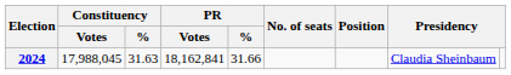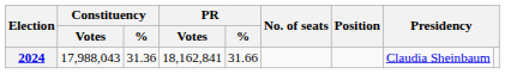 <table class="wikitable">
 <tr>
 <th rowspan="2">Election</th>
 <th colspan="2">Constituency</th>
 <th colspan="2">PR</th>
 <th rowspan="2">No. of seats</th>
 <th rowspan="2">Position</th>
 <th colspan="2" rowspan="2">Presidency</th>
 </tr>
 <tr>
 <th>Votes</th>
 <th>%</th>
 <th>Votes</th>
 <th>%</th>
 </tr>
 <tr>
 <th><a href='#'>2024</a></th>
-<td style="text-align:right">17,988,045</td>
-<td style="text-align:right">31.63</td>
+<td style="text-align:right">17,988,043</td>
+<td style="text-align:right">31.36</td>
 <td style="text-align:right">18,162,841</td>
 <td style="text-align:right">31.66</td>
 <td></td>
 <td></td>
 <td><a href='#'>Claudia Sheinbaum</a></td>
 <td></td>
 </tr>
 </table>
